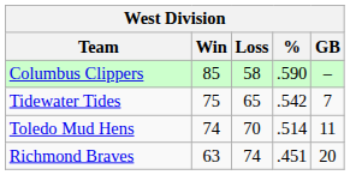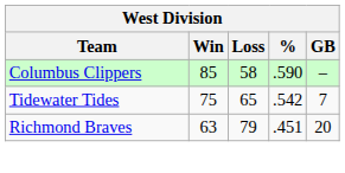 <table class="wikitable">
 <tr>
 <th colspan="5">West Division</th>
 </tr>
 <tr>
 <th width="55%">Team</th>
 <th>Win</th>
 <th>Loss</th>
 <th>%</th>
 <th>GB</th>
 </tr>
 <tr align=center bgcolor=ccffcc>
 <td align=left><a href='#'>Columbus Clippers</a></td>
 <td>85</td>
 <td>58</td>
 <td>.590</td>
 <td>–</td>
 </tr>
 <tr align=center>
 <td align=left><a href='#'>Tidewater Tides</a></td>
 <td>75</td>
 <td>65</td>
 <td>.542</td>
 <td>7</td>
 </tr>
 <tr align=center>
-<td align=left><a href='#'>Toledo Mud Hens</a></td>
-<td>74</td>
-<td>70</td>
-<td>.514</td>
-<td>11</td>
-</tr>
-<tr align=center>
 <td align=left><a href='#'>Richmond Braves</a></td>
 <td>63</td>
-<td>74</td>
+<td>79</td>
 <td>.451</td>
 <td>20</td>
 </tr>
 </table>
